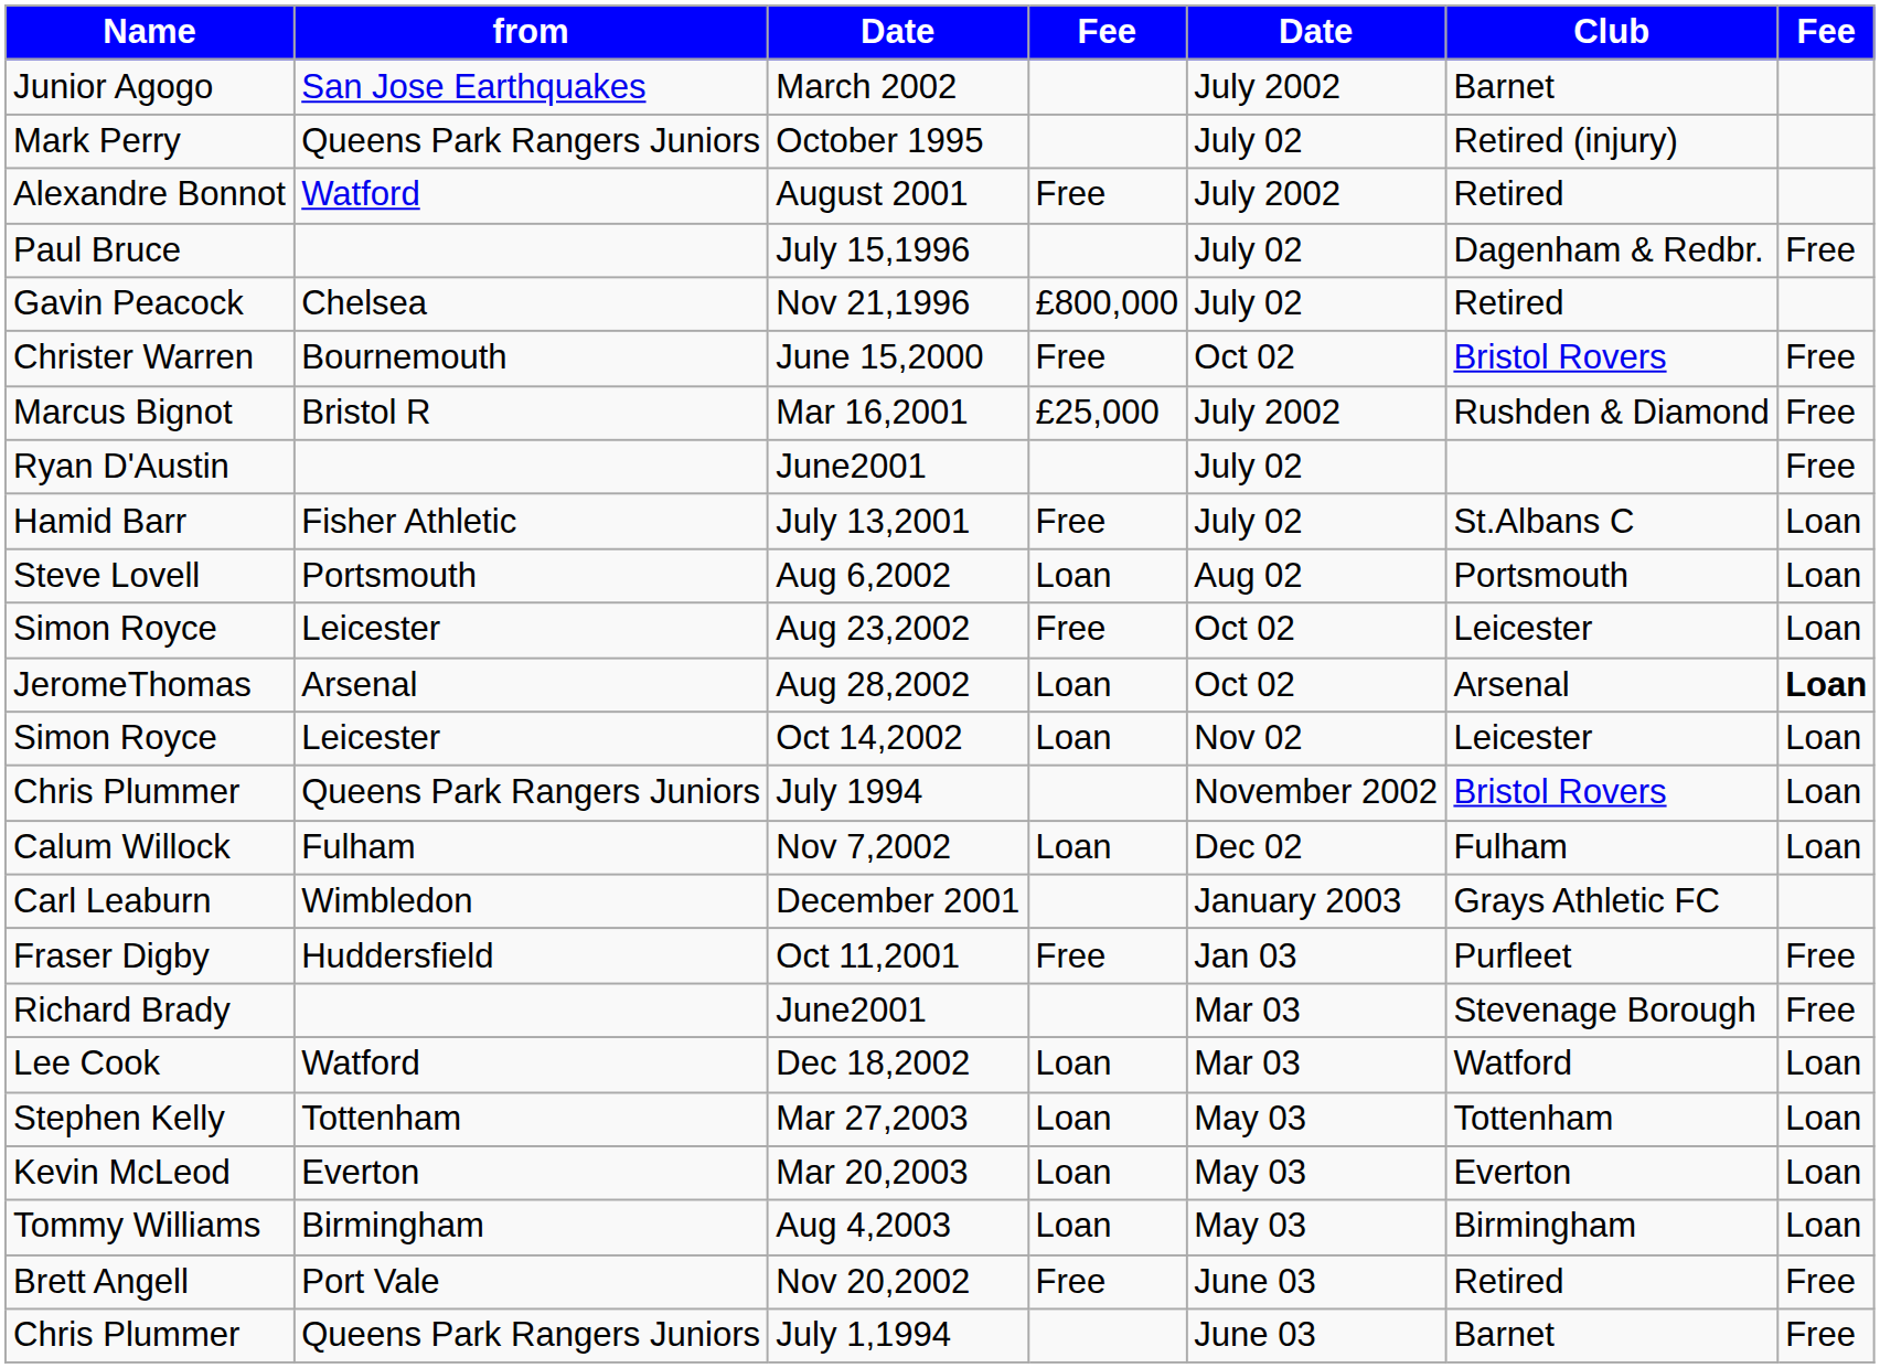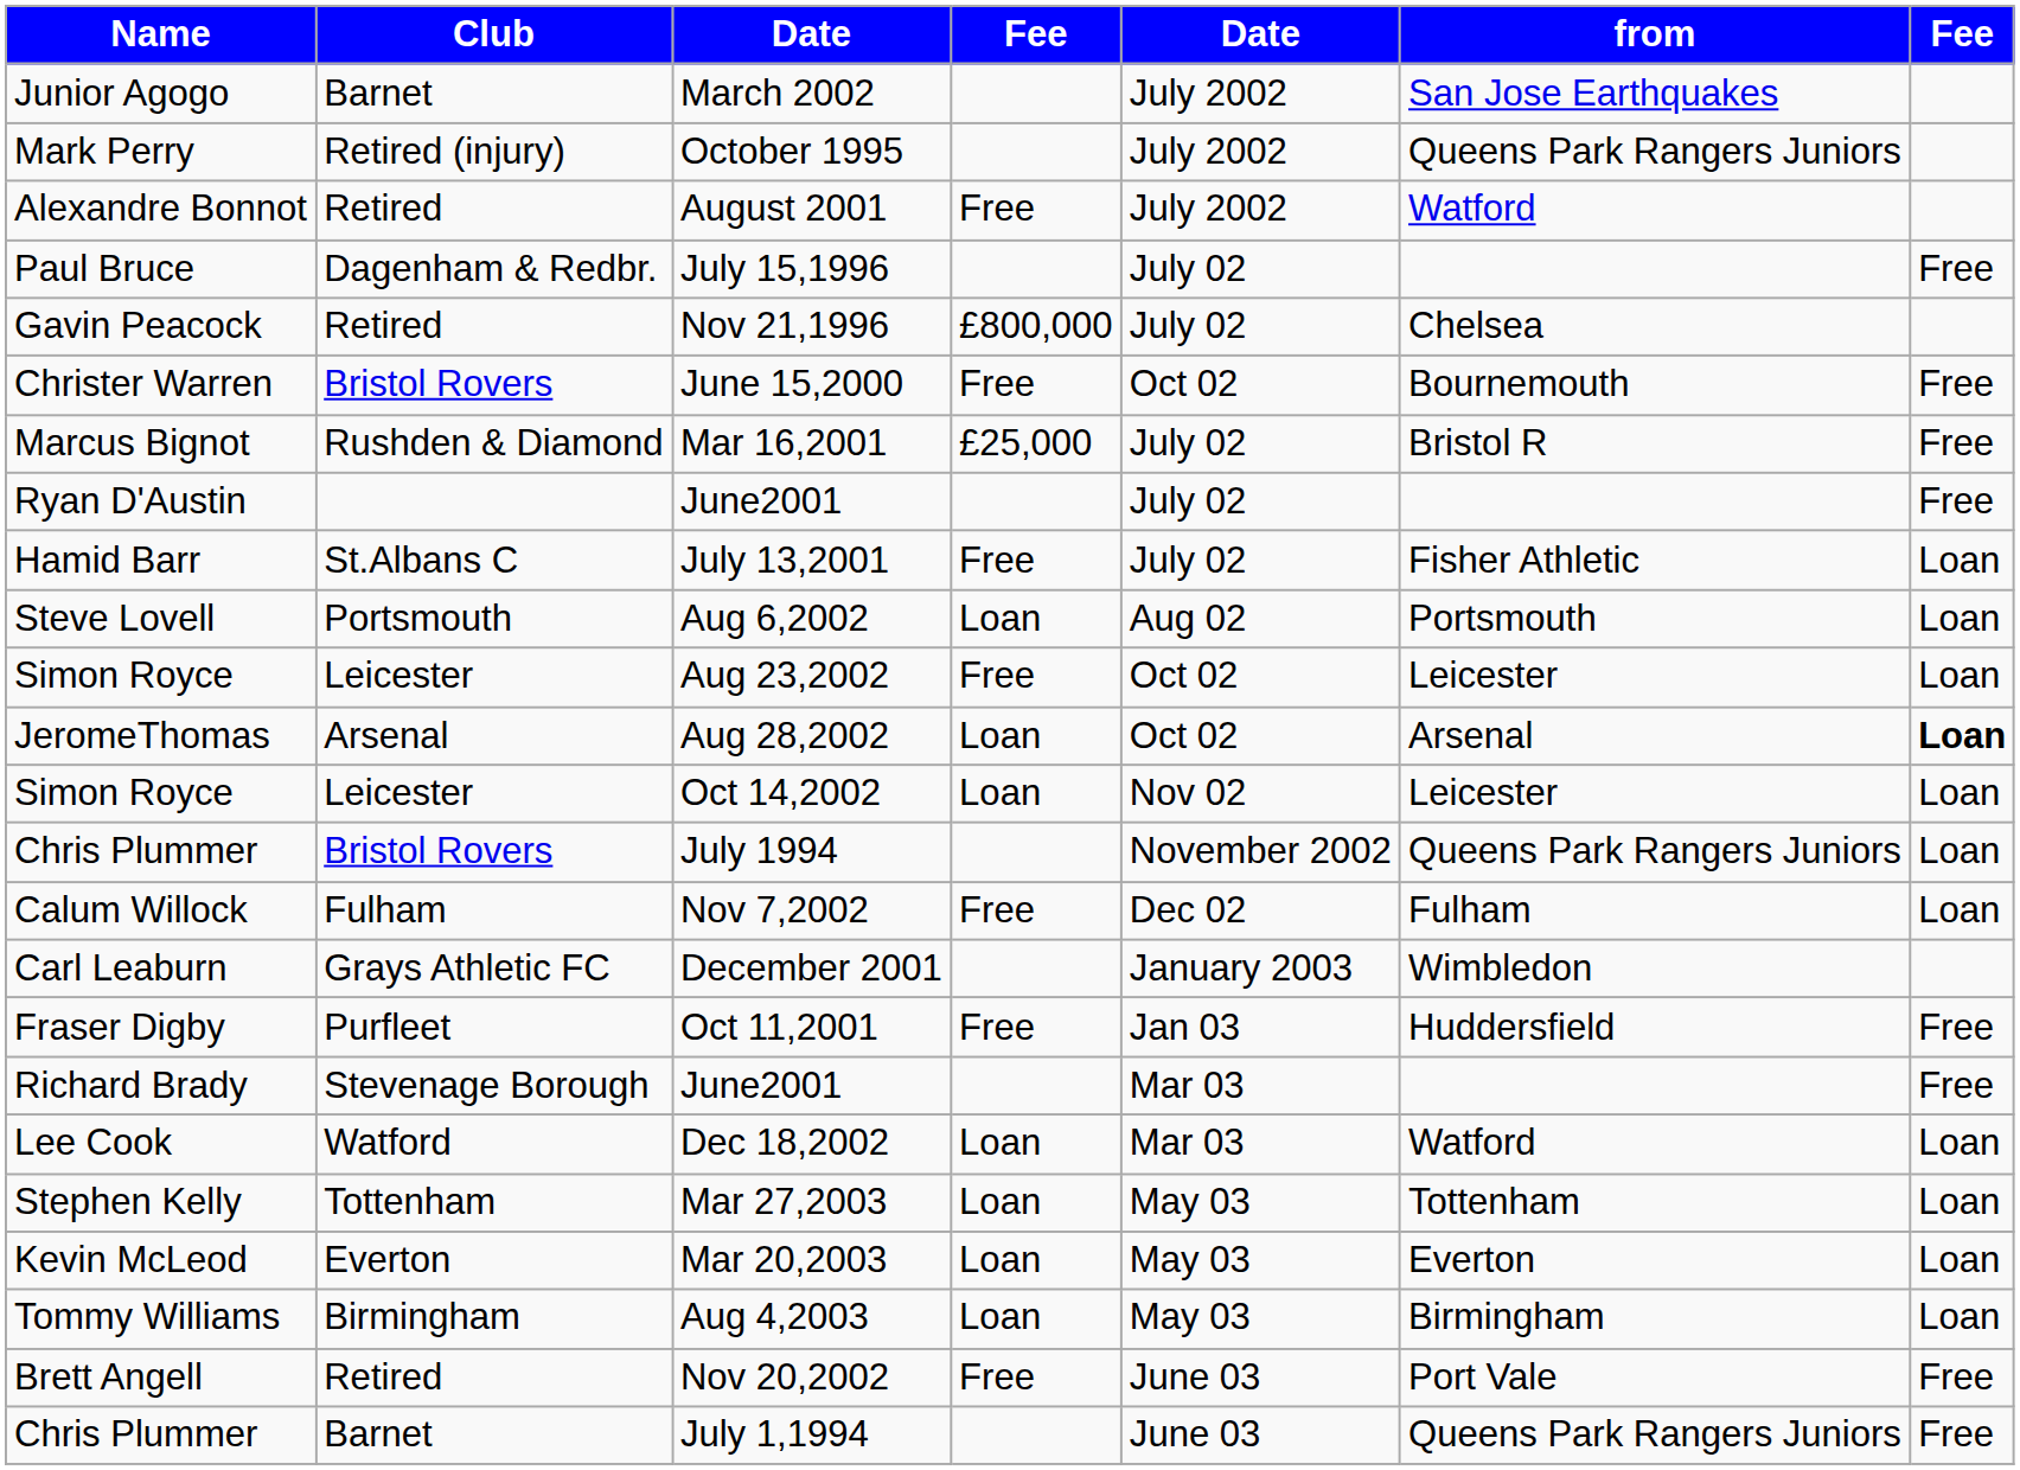 <table class="wikitable">
 <tr>
 <th style="background:#0000FF; color:#FFFFFF; text-align:center;"><strong>Name</strong></th>
-<th style="background:#0000FF; color:#FFFFFF; text-align:center;">from</th>
+<th style="background:#0000FF; color:#FFFFFF; text-align:center;">Club</th>
 <th style="background:#0000FF; color:#FFFFFF; text-align:center;">Date</th>
 <th style="background:#0000FF; color:#FFFFFF; text-align:center;">Fee</th>
 <th style="background:#0000FF; color:#FFFFFF; text-align:center;"><strong>Date</strong></th>
-<th style="background:#0000FF; color:#FFFFFF; text-align:center;">Club</th>
+<th style="background:#0000FF; color:#FFFFFF; text-align:center;">from</th>
 <th style="background:#0000FF; color:#FFFFFF; text-align:center;"><strong>Fee</strong></th>
 </tr>
 <tr>
 <td>Junior Agogo</td>
-<td><a href='#'>San Jose Earthquakes</a></td>
+<td>Barnet</td>
 <td>March 2002</td>
 <td></td>
 <td>July 2002</td>
-<td>Barnet</td>
+<td><a href='#'>San Jose Earthquakes</a></td>
 <td></td>
 </tr>
 <tr>
 <td>Mark Perry</td>
-<td>Queens Park Rangers Juniors</td>
+<td>Retired (injury)</td>
 <td>October 1995</td>
 <td></td>
-<td>July 02</td>
-<td>Retired (injury)</td>
+<td>July 2002</td>
+<td>Queens Park Rangers Juniors</td>
 <td></td>
 </tr>
 <tr>
 <td>Alexandre Bonnot</td>
-<td><a href='#'>Watford</a></td>
+<td>Retired</td>
 <td>August 2001</td>
 <td>Free</td>
 <td>July 2002</td>
-<td>Retired</td>
+<td><a href='#'>Watford</a></td>
 <td></td>
 </tr>
 <tr>
 <td>Paul Bruce</td>
-<td></td>
+<td>Dagenham & Redbr.</td>
 <td>July 15,1996</td>
 <td></td>
 <td>July 02</td>
-<td>Dagenham & Redbr.</td>
+<td></td>
 <td>Free</td>
 </tr>
 <tr>
 <td>Gavin Peacock</td>
-<td>Chelsea</td>
+<td>Retired</td>
 <td>Nov 21,1996</td>
 <td>£800,000</td>
 <td>July 02</td>
-<td>Retired</td>
+<td>Chelsea</td>
 <td></td>
 </tr>
 <tr>
 <td>Christer Warren</td>
-<td>Bournemouth</td>
+<td><a href='#'>Bristol Rovers</a></td>
 <td>June 15,2000</td>
 <td>Free</td>
 <td>Oct 02</td>
-<td><a href='#'>Bristol Rovers</a></td>
+<td>Bournemouth</td>
 <td>Free</td>
 </tr>
 <tr>
 <td>Marcus Bignot</td>
-<td>Bristol R</td>
+<td>Rushden & Diamond</td>
 <td>Mar 16,2001</td>
 <td>£25,000</td>
-<td>July 2002</td>
-<td>Rushden & Diamond</td>
+<td>July 02</td>
+<td>Bristol R</td>
 <td>Free</td>
 </tr>
 <tr>
 <td>Ryan D'Austin</td>
 <td></td>
 <td>June2001</td>
 <td></td>
 <td>July 02</td>
 <td></td>
 <td>Free</td>
 </tr>
 <tr>
 <td>Hamid Barr</td>
-<td>Fisher Athletic</td>
+<td>St.Albans C</td>
 <td>July 13,2001</td>
 <td>Free</td>
 <td>July 02</td>
-<td>St.Albans C</td>
+<td>Fisher Athletic</td>
 <td>Loan</td>
 </tr>
 <tr>
 <td>Steve Lovell</td>
 <td>Portsmouth</td>
 <td>Aug 6,2002</td>
 <td>Loan</td>
 <td>Aug 02</td>
 <td>Portsmouth</td>
 <td>Loan</td>
 </tr>
 <tr>
 <td>Simon Royce</td>
 <td>Leicester</td>
 <td>Aug 23,2002</td>
 <td>Free</td>
 <td>Oct 02</td>
 <td>Leicester</td>
 <td>Loan</td>
 </tr>
 <tr>
 <td>JeromeThomas</td>
 <td>Arsenal</td>
 <td>Aug 28,2002</td>
 <td>Loan</td>
 <td>Oct 02</td>
 <td>Arsenal</td>
 <td><strong>Loan</strong></td>
 </tr>
 <tr>
 <td>Simon Royce</td>
 <td>Leicester</td>
 <td>Oct 14,2002</td>
 <td>Loan</td>
 <td>Nov 02</td>
 <td>Leicester</td>
 <td>Loan</td>
 </tr>
 <tr>
 <td>Chris Plummer</td>
-<td>Queens Park Rangers Juniors</td>
+<td><a href='#'>Bristol Rovers</a></td>
 <td>July 1994</td>
 <td></td>
 <td>November 2002</td>
-<td><a href='#'>Bristol Rovers</a></td>
+<td>Queens Park Rangers Juniors</td>
 <td>Loan</td>
 </tr>
 <tr>
 <td>Calum Willock</td>
 <td>Fulham</td>
 <td>Nov 7,2002</td>
-<td>Loan</td>
+<td>Free</td>
 <td>Dec 02</td>
 <td>Fulham</td>
 <td>Loan</td>
 </tr>
 <tr>
 <td>Carl Leaburn</td>
-<td>Wimbledon</td>
+<td>Grays Athletic FC</td>
 <td>December 2001</td>
 <td></td>
 <td>January 2003</td>
-<td>Grays Athletic FC</td>
+<td>Wimbledon</td>
 <td></td>
 </tr>
 <tr>
 <td>Fraser Digby</td>
-<td>Huddersfield</td>
+<td>Purfleet</td>
 <td>Oct 11,2001</td>
 <td>Free</td>
 <td>Jan 03</td>
-<td>Purfleet</td>
+<td>Huddersfield</td>
 <td>Free</td>
 </tr>
 <tr>
 <td>Richard Brady</td>
-<td></td>
+<td>Stevenage Borough</td>
 <td>June2001</td>
 <td></td>
 <td>Mar 03</td>
-<td>Stevenage Borough</td>
+<td></td>
 <td>Free</td>
 </tr>
 <tr>
 <td>Lee Cook</td>
 <td>Watford</td>
 <td>Dec 18,2002</td>
 <td>Loan</td>
 <td>Mar 03</td>
 <td>Watford</td>
 <td>Loan</td>
 </tr>
 <tr>
 <td>Stephen Kelly</td>
 <td>Tottenham</td>
 <td>Mar 27,2003</td>
 <td>Loan</td>
 <td>May 03</td>
 <td>Tottenham</td>
 <td>Loan</td>
 </tr>
 <tr>
 <td>Kevin McLeod</td>
 <td>Everton</td>
 <td>Mar 20,2003</td>
 <td>Loan</td>
 <td>May 03</td>
 <td>Everton</td>
 <td>Loan</td>
 </tr>
 <tr>
 <td>Tommy Williams</td>
 <td>Birmingham</td>
 <td>Aug 4,2003</td>
 <td>Loan</td>
 <td>May 03</td>
 <td>Birmingham</td>
 <td>Loan</td>
 </tr>
 <tr>
 <td>Brett Angell</td>
-<td>Port Vale</td>
+<td>Retired</td>
 <td>Nov 20,2002</td>
 <td>Free</td>
 <td>June 03</td>
-<td>Retired</td>
+<td>Port Vale</td>
 <td>Free</td>
 </tr>
 <tr>
 <td>Chris Plummer</td>
-<td>Queens Park Rangers Juniors</td>
+<td>Barnet</td>
 <td>July 1,1994</td>
 <td></td>
 <td>June 03</td>
-<td>Barnet</td>
+<td>Queens Park Rangers Juniors</td>
 <td>Free</td>
 </tr>
 </table>
